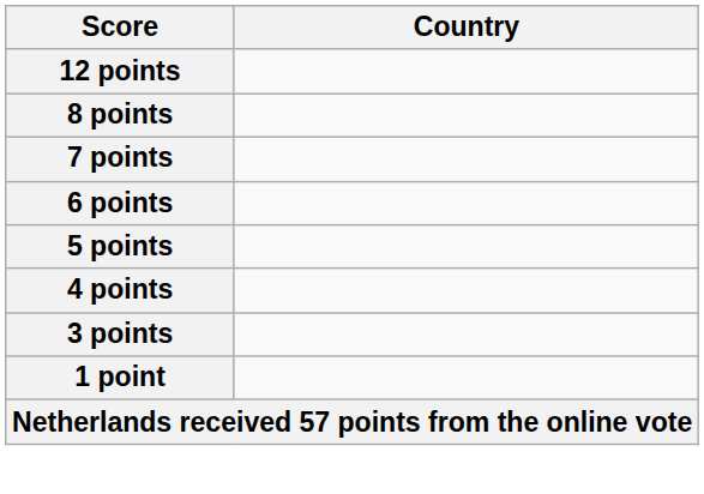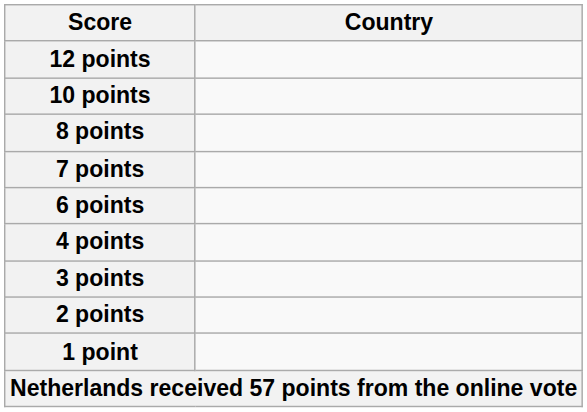 <table class="wikitable">
 <tr>
 <th scope="col" width="33%">Score</th>
 <th scope="col">Country</th>
 </tr>
 <tr>
 <th scope="row">12 points</th>
+<td></td>
+</tr>
+<tr>
+<th scope="row">10 points</th>
 <td></td>
 </tr>
 <tr>
 <th scope="row">8 points</th>
 <td></td>
 </tr>
 <tr>
 <th scope="row">7 points</th>
 <td></td>
 </tr>
 <tr>
 <th scope="row">6 points</th>
 <td></td>
 </tr>
 <tr>
-<th scope="row">5 points</th>
-<td></td>
-</tr>
-<tr>
 <th scope="row">4 points</th>
 <td></td>
 </tr>
 <tr>
 <th scope="row">3 points</th>
+<td></td>
+</tr>
+<tr>
+<th scope="row">2 points</th>
 <td></td>
 </tr>
 <tr>
 <th scope="row">1 point</th>
 <td></td>
 </tr>
 <tr>
 <th colspan="2">Netherlands received 57 points from the online vote</th>
 </tr>
 </table>
